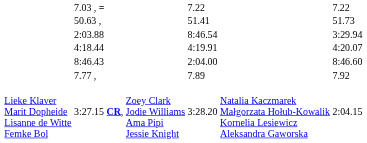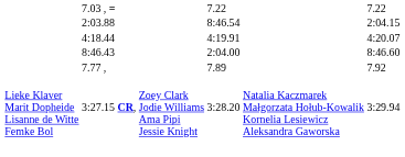 <table>
 <tr>
 <td></td>
 <td></td>
 <td>7.03 , <strong>=</strong></td>
 <td></td>
 <td>7.22</td>
 <td></td>
 <td>7.22 </td>
 </tr>
 <tr>
 <td></td>
 <td></td>
-<td>50.63 , <strong></strong></td>
-<td></td>
-<td>51.41</td>
-<td></td>
-<td>51.73 </td>
-</tr>
-<tr>
-<td></td>
-<td></td>
 <td>2:03.88</td>
 <td></td>
 <td>8:46.54 </td>
 <td></td>
-<td>3:29.94</td>
+<td>2:04.15</td>
 </tr>
 <tr>
 <td></td>
 <td></td>
 <td>4:18.44</td>
 <td></td>
 <td>4:19.91</td>
 <td></td>
 <td>4:20.07</td>
 </tr>
 <tr>
 <td></td>
 <td></td>
 <td>8:46.43 </td>
 <td></td>
 <td>2:04.00</td>
 <td></td>
 <td>8:46.60 </td>
 </tr>
 <tr>
 <td></td>
 <td></td>
 <td>7.77 , <strong></strong></td>
 <td></td>
 <td>7.89</td>
 <td></td>
 <td>7.92</td>
 </tr>
 <tr>
 <td></td>
 <td><br><a href='#'>Lieke Klaver</a><br><a href='#'>Marit Dopheide</a><br><a href='#'>Lisanne de Witte</a><br><a href='#'>Femke Bol</a></td>
 <td>3:27.15 <strong><a href='#'>CR</a></strong>, <strong></strong></td>
 <td><br><a href='#'>Zoey Clark</a><br><a href='#'>Jodie Williams</a><br><a href='#'>Ama Pipi</a><br><a href='#'>Jessie Knight</a></td>
 <td>3:28.20</td>
 <td><br><a href='#'>Natalia Kaczmarek</a><br><a href='#'>Małgorzata Hołub-Kowalik</a><br><a href='#'>Kornelia Lesiewicz</a><br><a href='#'>Aleksandra Gaworska</a></td>
-<td>2:04.15</td>
+<td>3:29.94</td>
 </tr>
 </table>
